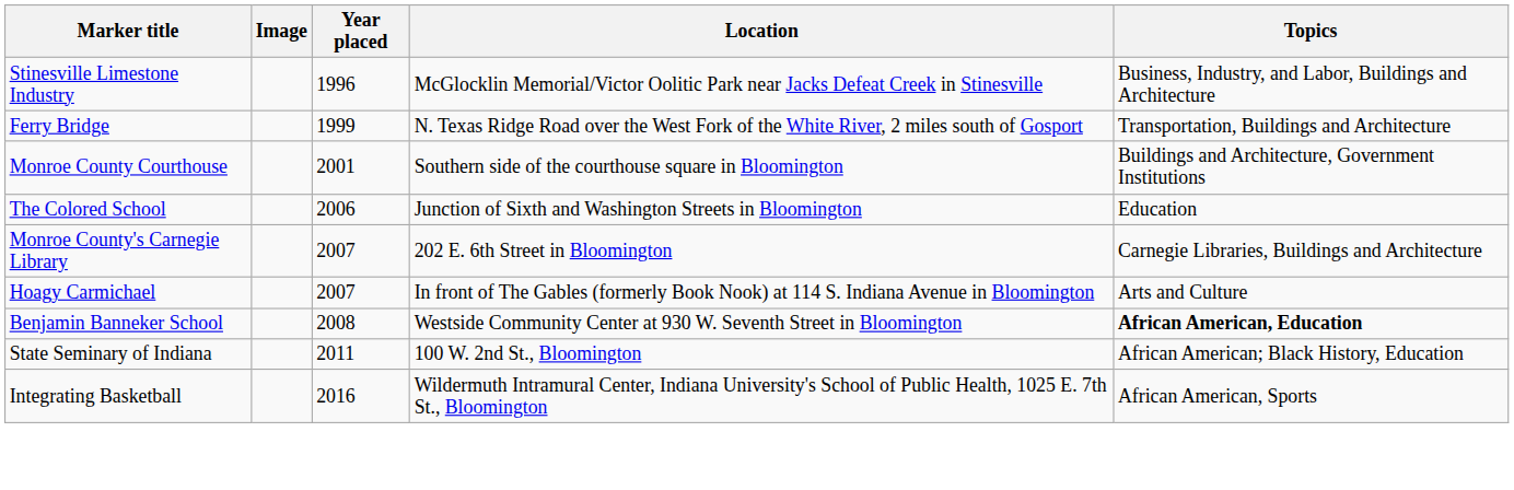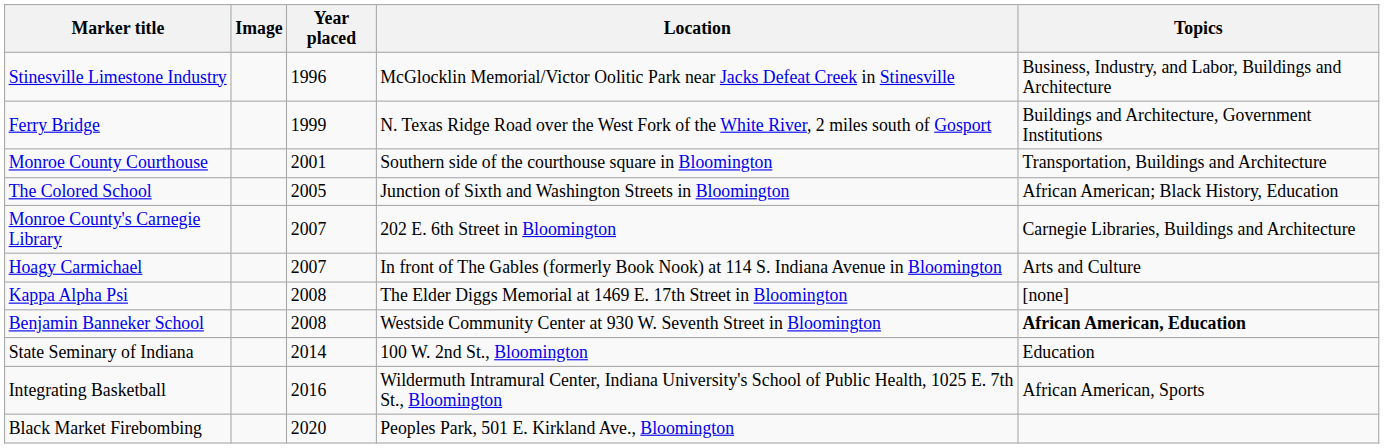 <table class="wikitable sortable" style="width:98%">
 <tr>
 <th>Marker title</th>
 <th class="unsortable">Image</th>
 <th>Year placed</th>
 <th>Location</th>
 <th>Topics</th>
 </tr>
 <tr>
 <td><a href='#'>Stinesville Limestone Industry</a></td>
 <td></td>
 <td>1996</td>
 <td>McGlocklin Memorial/Victor Oolitic Park near <a href='#'>Jacks Defeat Creek</a> in <a href='#'>Stinesville</a><br><small></small></td>
 <td>Business, Industry, and Labor, Buildings and Architecture</td>
 </tr>
 <tr ->
 <td><a href='#'>Ferry Bridge</a></td>
 <td></td>
 <td>1999</td>
 <td>N. Texas Ridge Road over the West Fork of the <a href='#'>White River</a>, 2 miles south of <a href='#'>Gosport</a><br><small></small></td>
-<td>Transportation, Buildings and Architecture</td>
+<td>Buildings and Architecture, Government Institutions</td>
 </tr>
 <tr ->
 <td><a href='#'>Monroe County Courthouse</a></td>
 <td></td>
 <td>2001</td>
 <td>Southern side of the courthouse square in <a href='#'>Bloomington</a><br><small></small></td>
-<td>Buildings and Architecture, Government Institutions</td>
+<td>Transportation, Buildings and Architecture</td>
 </tr>
 <tr ->
 <td><a href='#'>The Colored School</a></td>
 <td></td>
-<td>2006</td>
+<td>2005</td>
 <td>Junction of Sixth and Washington Streets in <a href='#'>Bloomington</a><br><small></small></td>
-<td>Education</td>
+<td>African American; Black History, Education</td>
 </tr>
 <tr ->
 <td><a href='#'>Monroe County's Carnegie Library</a></td>
 <td></td>
 <td>2007</td>
 <td>202 E. 6th Street in <a href='#'>Bloomington</a><br><small></small></td>
 <td>Carnegie Libraries, Buildings and Architecture</td>
 </tr>
 <tr ->
 <td><a href='#'>Hoagy Carmichael</a></td>
 <td></td>
 <td>2007</td>
 <td>In front of The Gables (formerly Book Nook) at 114 S. Indiana Avenue in <a href='#'>Bloomington</a><br><small></small></td>
 <td>Arts and Culture</td>
 </tr>
 <tr ->
+<td><a href='#'>Kappa Alpha Psi</a></td>
+<td></td>
+<td>2008</td>
+<td>The Elder Diggs Memorial at 1469 E. 17th Street in <a href='#'>Bloomington</a><br><small></small></td>
+<td>[none]</td>
+</tr>
+<tr ->
 <td><a href='#'>Benjamin Banneker School</a></td>
 <td></td>
 <td>2008</td>
 <td>Westside Community Center at 930 W. Seventh Street in <a href='#'>Bloomington</a><br><small></small></td>
 <td><strong>African American, Education</strong></td>
 </tr>
 <tr>
 <td>State Seminary of Indiana</td>
 <td></td>
-<td>2011</td>
+<td>2014</td>
 <td>100 W. 2nd St., <a href='#'>Bloomington</a><br><small></small></td>
-<td>African American; Black History, Education</td>
+<td>Education</td>
 </tr>
 <tr>
 <td>Integrating Basketball</td>
 <td></td>
 <td>2016</td>
 <td>Wildermuth Intramural Center, Indiana University's School of Public Health, 1025 E. 7th St., <a href='#'>Bloomington</a><br><small></small></td>
 <td>African American, Sports</td>
 </tr>
+<tr>
+<td>Black Market Firebombing</td>
+<td></td>
+<td>2020</td>
+<td>Peoples Park, 501 E. Kirkland Ave., <a href='#'>Bloomington</a><br><small></small></td>
+<td></td>
+</tr>
 </table>
